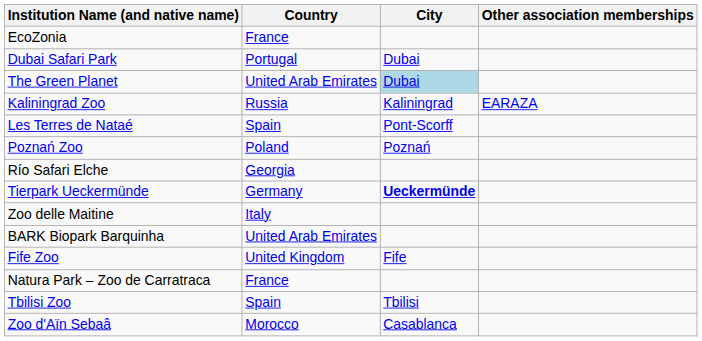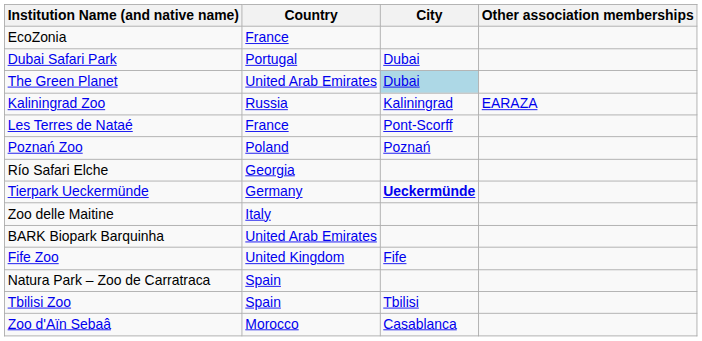 <table class="wikitable sortable mw-collapsible">
 <tr>
 <th>Institution Name (and native name)</th>
 <th>Country</th>
 <th>City</th>
 <th>Other association memberships</th>
 </tr>
 <tr>
 <td>EcoZonia</td>
 <td> <a href='#'>France</a></td>
 <td></td>
 <td></td>
 </tr>
 <tr>
 <td><a href='#'>Dubai Safari Park</a></td>
 <td> <a href='#'>Portugal</a></td>
 <td><a href='#'>Dubai</a></td>
 <td></td>
 </tr>
 <tr>
 <td><a href='#'>The Green Planet</a></td>
 <td> <a href='#'>United Arab Emirates</a></td>
 <td style="background: lightblue;"><a href='#'>Dubai</a></td>
 <td></td>
 </tr>
 <tr>
 <td><a href='#'>Kaliningrad Zoo</a></td>
 <td> <a href='#'>Russia</a></td>
 <td><a href='#'>Kaliningrad</a></td>
 <td><a href='#'>EARAZA</a></td>
 </tr>
 <tr>
 <td><a href='#'>Les Terres de Nataé</a></td>
-<td> <a href='#'>Spain</a></td>
+<td> <a href='#'>France</a></td>
 <td><a href='#'>Pont-Scorff</a></td>
 <td></td>
 </tr>
 <tr>
 <td><a href='#'>Poznań Zoo</a></td>
 <td> <a href='#'>Poland</a></td>
 <td><a href='#'>Poznań</a></td>
 <td></td>
 </tr>
 <tr>
 <td>Río Safari Elche</td>
 <td> <a href='#'>Georgia</a></td>
 <td></td>
 <td></td>
 </tr>
 <tr>
 <td><a href='#'>Tierpark Ueckermünde</a></td>
 <td> <a href='#'>Germany</a></td>
 <td><strong><a href='#'>Ueckermünde</a></strong></td>
 <td></td>
 </tr>
 <tr>
 <td>Zoo delle Maitine</td>
 <td> <a href='#'>Italy</a></td>
 <td></td>
 <td></td>
 </tr>
 <tr>
 <td>BARK Biopark Barquinha</td>
 <td> <a href='#'>United Arab Emirates</a></td>
 <td></td>
 <td></td>
 </tr>
 <tr>
 <td><a href='#'>Fife Zoo</a></td>
 <td> <a href='#'>United Kingdom</a></td>
 <td><a href='#'>Fife</a></td>
 <td></td>
 </tr>
 <tr>
 <td>Natura Park – Zoo de Carratraca</td>
-<td> <a href='#'>France</a></td>
+<td> <a href='#'>Spain</a></td>
 <td></td>
 <td></td>
 </tr>
 <tr>
 <td><a href='#'>Tbilisi Zoo</a></td>
 <td> <a href='#'>Spain</a></td>
 <td><a href='#'>Tbilisi</a></td>
 <td></td>
 </tr>
 <tr>
 <td><a href='#'>Zoo d'Aïn Sebaâ</a></td>
 <td> <a href='#'>Morocco</a></td>
 <td><a href='#'>Casablanca</a></td>
 <td></td>
 </tr>
 </table>
